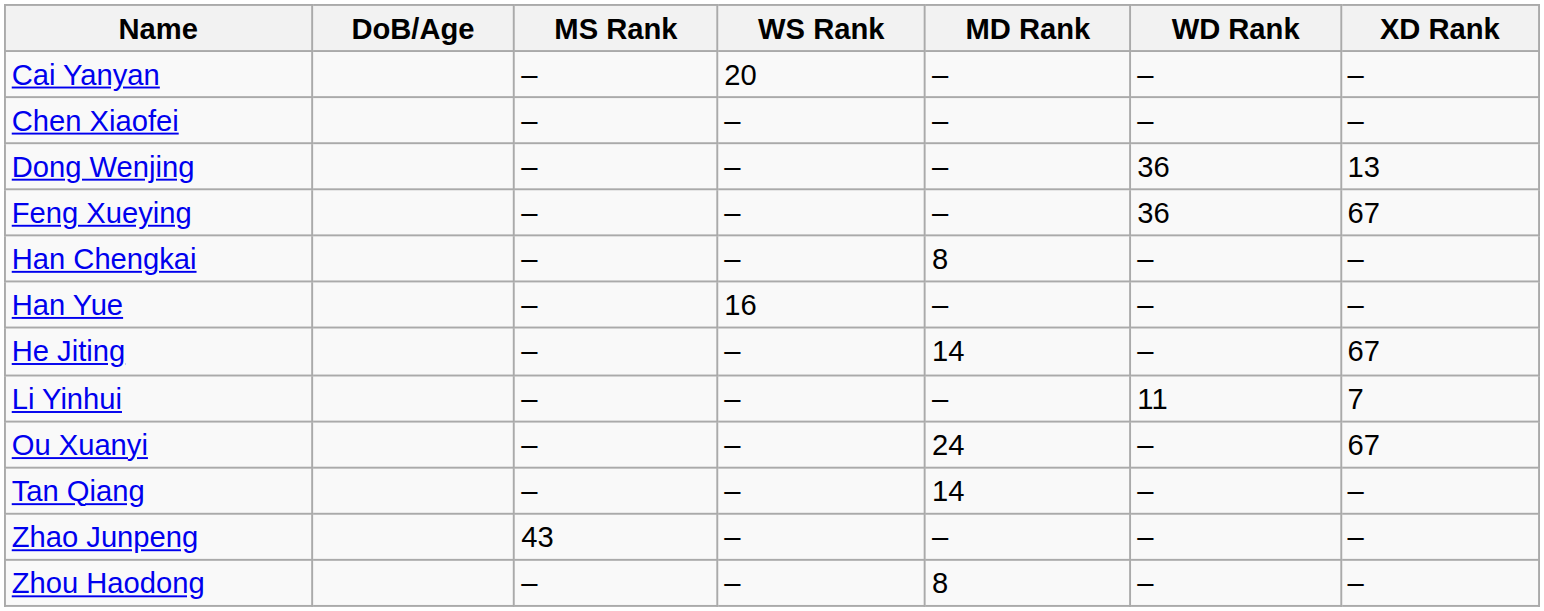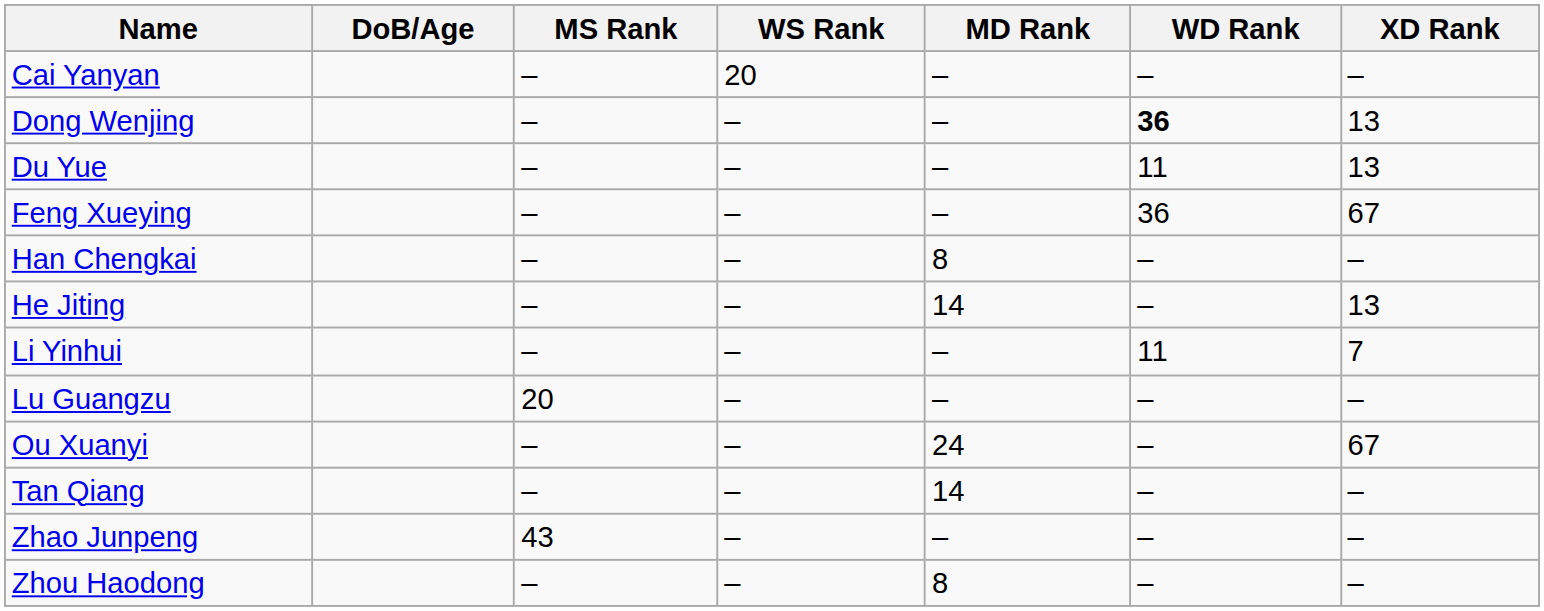 <table class="wikitable"  style="width:800px; font-size:95%;">
 <tr>
 <th align="left">Name</th>
 <th align="left">DoB/Age</th>
 <th align="left">MS Rank</th>
 <th align="left">WS Rank</th>
 <th align="left">MD Rank</th>
 <th align="left">WD Rank</th>
 <th align="left">XD Rank</th>
 </tr>
 <tr>
 <td><a href='#'>Cai Yanyan</a></td>
 <td></td>
 <td>–</td>
 <td>20</td>
 <td>–</td>
 <td>–</td>
 <td>–</td>
 </tr>
 <tr>
-<td><a href='#'>Chen Xiaofei</a></td>
-<td></td>
-<td>–</td>
-<td>–</td>
-<td>–</td>
-<td>–</td>
-<td>–</td>
-</tr>
-<tr>
 <td><a href='#'>Dong Wenjing</a></td>
 <td></td>
 <td>–</td>
 <td>–</td>
 <td>–</td>
-<td>36</td>
+<td><strong>36</strong></td>
+<td>13</td>
+</tr>
+<tr>
+<td><a href='#'>Du Yue</a></td>
+<td></td>
+<td>–</td>
+<td>–</td>
+<td>–</td>
+<td>11</td>
 <td>13</td>
 </tr>
 <tr>
 <td><a href='#'>Feng Xueying</a></td>
 <td></td>
 <td>–</td>
 <td>–</td>
 <td>–</td>
 <td>36</td>
 <td>67</td>
 </tr>
 <tr>
 <td><a href='#'>Han Chengkai</a></td>
 <td></td>
 <td>–</td>
 <td>–</td>
 <td>8</td>
 <td>–</td>
 <td>–</td>
 </tr>
 <tr>
-<td><a href='#'>Han Yue</a></td>
-<td></td>
-<td>–</td>
-<td>16</td>
-<td>–</td>
-<td>–</td>
-<td>–</td>
-</tr>
-<tr>
 <td><a href='#'>He Jiting</a></td>
 <td></td>
 <td>–</td>
 <td>–</td>
 <td>14</td>
 <td>–</td>
-<td>67</td>
+<td>13</td>
 </tr>
 <tr>
 <td><a href='#'>Li Yinhui</a></td>
 <td></td>
 <td>–</td>
 <td>–</td>
 <td>–</td>
 <td>11</td>
 <td>7</td>
+</tr>
+<tr>
+<td><a href='#'>Lu Guangzu</a></td>
+<td></td>
+<td>20</td>
+<td>–</td>
+<td>–</td>
+<td>–</td>
+<td>–</td>
 </tr>
 <tr>
 <td><a href='#'>Ou Xuanyi</a></td>
 <td></td>
 <td>–</td>
 <td>–</td>
 <td>24</td>
 <td>–</td>
 <td>67</td>
 </tr>
 <tr>
 <td><a href='#'>Tan Qiang</a></td>
 <td></td>
 <td>–</td>
 <td>–</td>
 <td>14</td>
 <td>–</td>
 <td>–</td>
 </tr>
 <tr>
 <td><a href='#'>Zhao Junpeng</a></td>
 <td></td>
 <td>43</td>
 <td>–</td>
 <td>–</td>
 <td>–</td>
 <td>–</td>
 </tr>
 <tr>
 <td><a href='#'>Zhou Haodong</a></td>
 <td></td>
 <td>–</td>
 <td>–</td>
 <td>8</td>
 <td>–</td>
 <td>–</td>
 </tr>
 </table>
